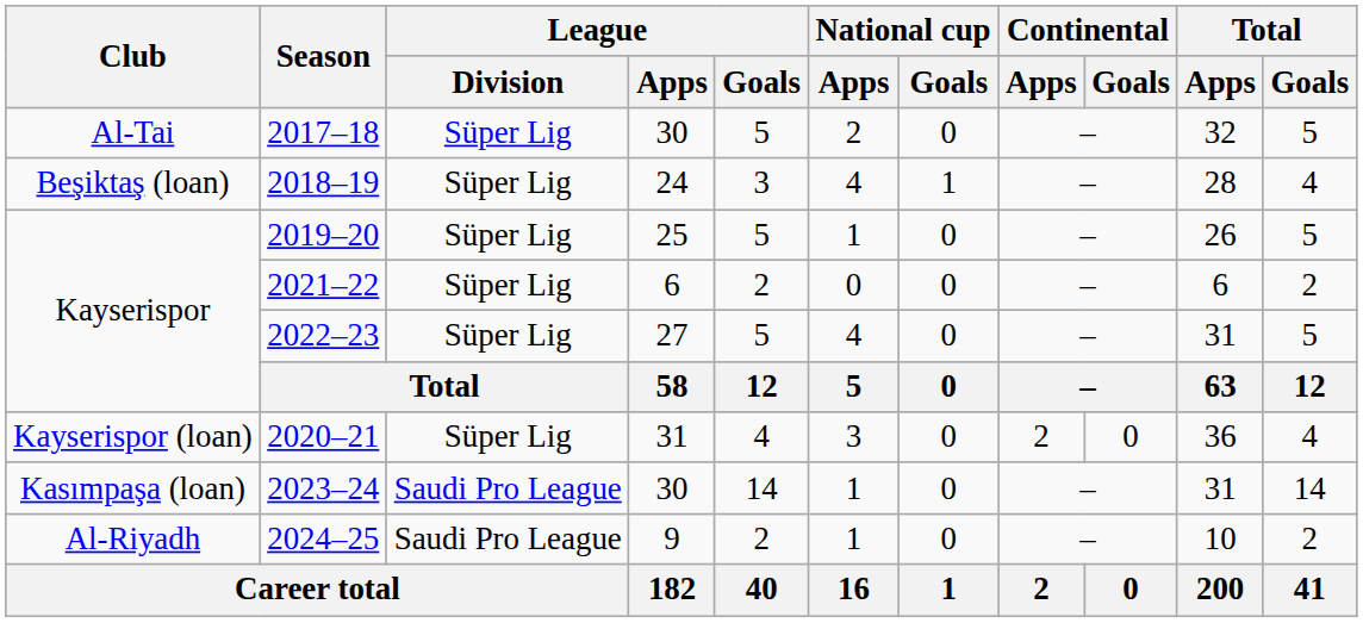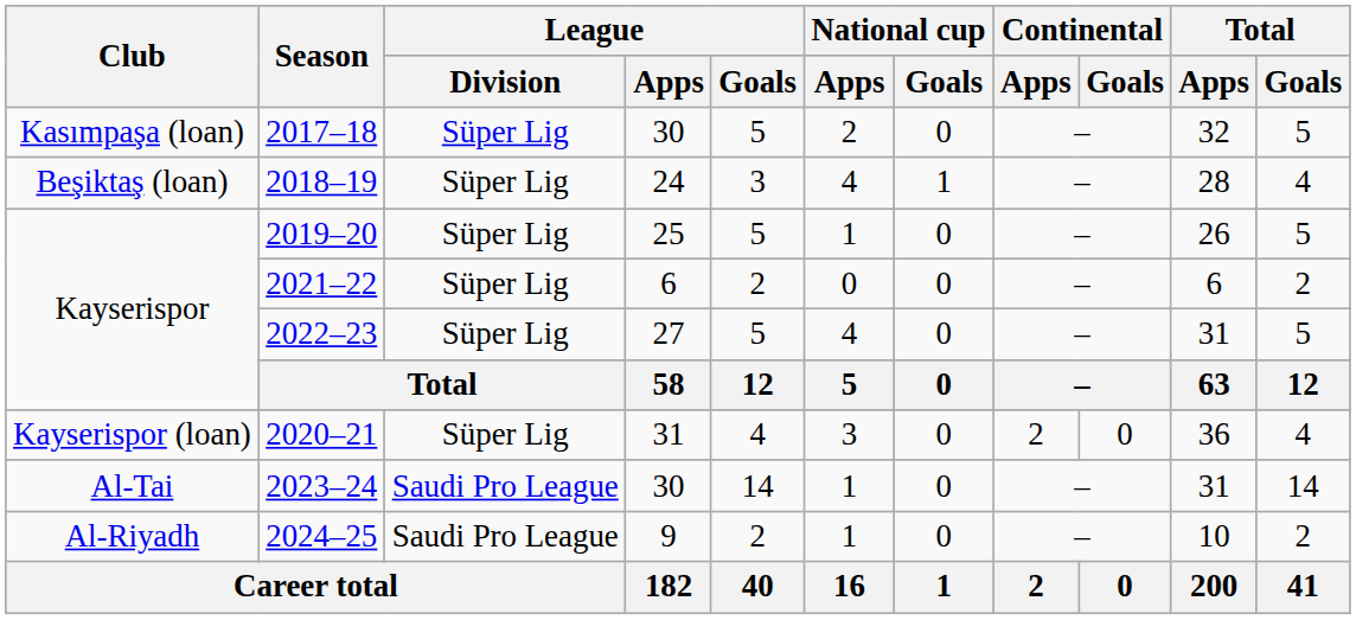 <table class="wikitable" style="text-align: center">
 <tr>
 <th rowspan="2">Club</th>
 <th rowspan="2">Season</th>
 <th colspan="3">League</th>
 <th colspan="2">National cup</th>
 <th colspan="2">Continental</th>
 <th colspan="2">Total</th>
 </tr>
 <tr>
 <th>Division</th>
 <th>Apps</th>
 <th>Goals</th>
 <th>Apps</th>
 <th>Goals</th>
 <th>Apps</th>
 <th>Goals</th>
 <th>Apps</th>
 <th>Goals</th>
 </tr>
 <tr>
-<td><a href='#'>Al-Tai</a></td>
+<td><a href='#'>Kasımpaşa</a> (loan)</td>
 <td><a href='#'>2017–18</a></td>
 <td><a href='#'>Süper Lig</a></td>
 <td>30</td>
 <td>5</td>
 <td>2</td>
 <td>0</td>
 <td colspan="2">–</td>
 <td>32</td>
 <td>5</td>
 </tr>
 <tr>
 <td><a href='#'>Beşiktaş</a> (loan)</td>
 <td><a href='#'>2018–19</a></td>
 <td>Süper Lig</td>
 <td>24</td>
 <td>3</td>
 <td>4</td>
 <td>1</td>
 <td colspan="2">–</td>
 <td>28</td>
 <td>4</td>
 </tr>
 <tr>
 <td rowspan="4">Kayserispor</td>
 <td><a href='#'>2019–20</a></td>
 <td>Süper Lig</td>
 <td>25</td>
 <td>5</td>
 <td>1</td>
 <td>0</td>
 <td colspan="2">–</td>
 <td>26</td>
 <td>5</td>
 </tr>
 <tr>
 <td><a href='#'>2021–22</a></td>
 <td>Süper Lig</td>
 <td>6</td>
 <td>2</td>
 <td>0</td>
 <td>0</td>
 <td colspan="2">–</td>
 <td>6</td>
 <td>2</td>
 </tr>
 <tr>
 <td><a href='#'>2022–23</a></td>
 <td>Süper Lig</td>
 <td>27</td>
 <td>5</td>
 <td>4</td>
 <td>0</td>
 <td colspan="2">–</td>
 <td>31</td>
 <td>5</td>
 </tr>
 <tr>
 <th colspan="2">Total</th>
 <th>58</th>
 <th>12</th>
 <th>5</th>
 <th>0</th>
 <th colspan="2">–</th>
 <th>63</th>
 <th>12</th>
 </tr>
 <tr>
 <td><a href='#'>Kayserispor</a> (loan)</td>
 <td><a href='#'>2020–21</a></td>
 <td>Süper Lig</td>
 <td>31</td>
 <td>4</td>
 <td>3</td>
 <td>0</td>
 <td>2</td>
 <td>0</td>
 <td>36</td>
 <td>4</td>
 </tr>
 <tr>
-<td><a href='#'>Kasımpaşa</a> (loan)</td>
+<td><a href='#'>Al-Tai</a></td>
 <td><a href='#'>2023–24</a></td>
 <td><a href='#'>Saudi Pro League</a></td>
 <td>30</td>
 <td>14</td>
 <td>1</td>
 <td>0</td>
 <td colspan="2">–</td>
 <td>31</td>
 <td>14</td>
 </tr>
 <tr>
 <td><a href='#'>Al-Riyadh</a></td>
 <td><a href='#'>2024–25</a></td>
 <td>Saudi Pro League</td>
 <td>9</td>
 <td>2</td>
 <td>1</td>
 <td>0</td>
 <td colspan="2">–</td>
 <td>10</td>
 <td>2</td>
 </tr>
 <tr>
 <th colspan="3">Career total</th>
 <th>182</th>
 <th>40</th>
 <th>16</th>
 <th>1</th>
 <th>2</th>
 <th>0</th>
 <th>200</th>
 <th>41</th>
 </tr>
 </table>
